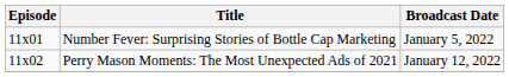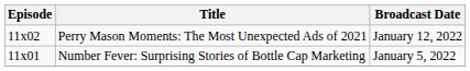 <table class="wikitable sortable">
 <tr>
 <th>Episode</th>
 <th>Title</th>
 <th>Broadcast Date</th>
 </tr>
 <tr>
+<td>11x02</td>
+<td>Perry Mason Moments: The Most Unexpected Ads of 2021</td>
+<td>January 12, 2022</td>
+</tr>
+<tr>
 <td>11x01</td>
 <td>Number Fever: Surprising Stories of Bottle Cap Marketing</td>
 <td>January 5, 2022</td>
 </tr>
-<tr>
-<td>11x02</td>
-<td>Perry Mason Moments: The Most Unexpected Ads of 2021</td>
-<td>January 12, 2022</td>
-</tr>
 <tr |->
 </tr>
 </table>
